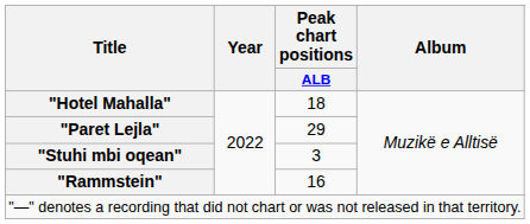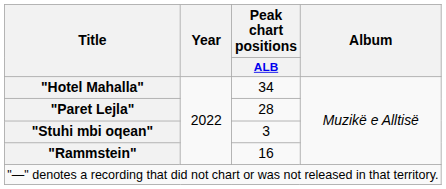 <table class="wikitable plainrowheaders" style="text-align:center;">
 <tr>
 <th scope="col" rowspan="2">Title</th>
 <th scope="col" rowspan="2">Year</th>
 <th scope="col" colspan="1">Peak<br>chart<br>positions</th>
 <th scope="col" rowspan="2">Album</th>
 </tr>
 <tr>
 <th style="width:3em; font-size:85%;"><a href='#'>ALB</a><br></th>
 </tr>
 <tr>
 <th scope="row">"Hotel Mahalla"<br></th>
 <td rowspan="4">2022</td>
-<td>18</td>
+<td>34</td>
 <td rowspan="4"><em>Muzikë e Alltisë</em></td>
 </tr>
 <tr>
 <th scope="row">"Paret Lejla"<br></th>
-<td>29</td>
+<td>28</td>
 </tr>
 <tr>
 <th scope="row">"Stuhi mbi oqean"<br></th>
 <td>3</td>
 </tr>
 <tr>
 <th scope="row">"Rammstein"<br></th>
 <td>16</td>
 </tr>
 <tr>
 <td colspan="11" style="font-size:90%">"—" denotes a recording that did not chart or was not released in that territory.</td>
 </tr>
 </table>
